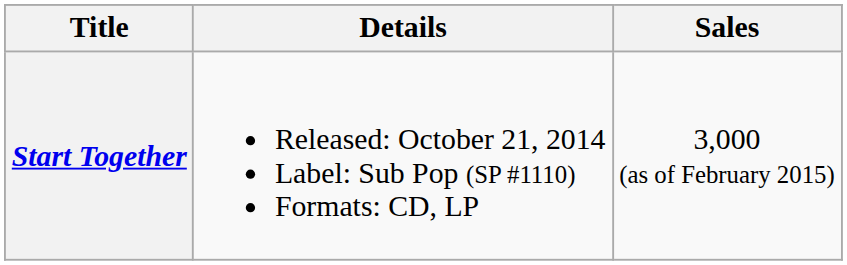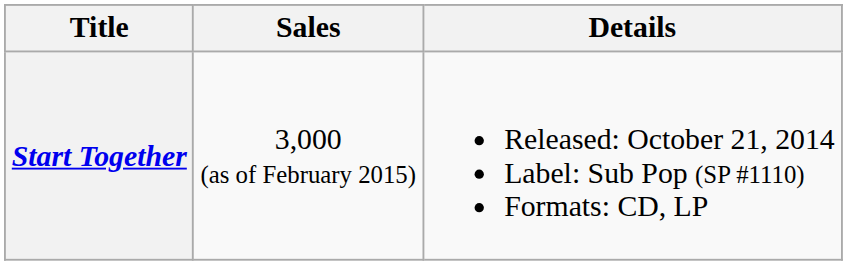 <table class="wikitable plainrowheaders" style="text-align:left">
 <tr>
 <th scope="col">Title</th>
+<th scope="col">Sales</th>
 <th scope="col">Details</th>
-<th scope="col">Sales</th>
 </tr>
 <tr>
 <th scope="row"><em><a href='#'>Start Together</a></em></th>
+<td align="center">3,000<br><small>(as of February 2015)</small></td>
 <td><br><ul><li>Released: October 21, 2014</li><li>Label: Sub Pop <small>(SP #1110)</small></li><li>Formats: CD, LP</li></ul></td>
-<td align="center">3,000<br><small>(as of February 2015)</small></td>
 </tr>
 </table>
